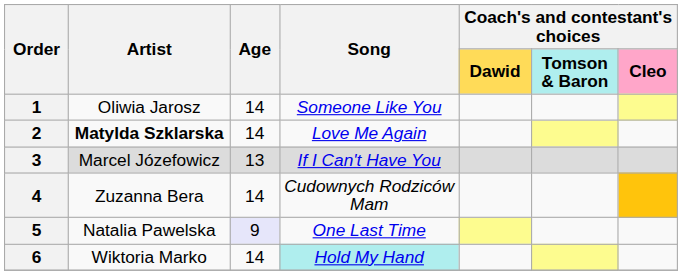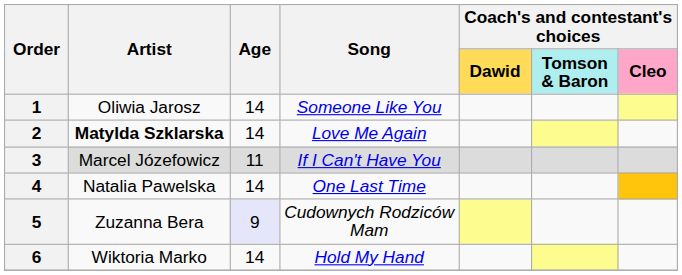 <table class="wikitable" style="text-align:center; line-height:17px; width:100%;">
 <tr>
 <th scope="col" rowspan="2" style="width:04%;">Order</th>
 <th scope="col" rowspan="2" style="width:18%;">Artist</th>
 <th scope="col" rowspan="2" style="width:04%;">Age</th>
 <th scope="col" rowspan="2" style="width:20%;">Song</th>
 <th colspan="3">Coach's and contestant's choices</th>
 </tr>
 <tr>
 <th style="width:06%; background:#ffdb58;">Dawid</th>
 <th style="width:06%; background:#afeeee;">Tomson & Baron</th>
 <th style="width:06%; background:#FFA6C9;">Cleo</th>
 </tr>
 <tr>
 <th>1</th>
 <td>Oliwia Jarosz</td>
 <td>14</td>
 <td><em><a href='#'>Someone Like You</a></em></td>
 <td></td>
 <td></td>
 <td style="background:#fdfc8f;"></td>
 </tr>
 <tr>
 <th>2</th>
 <td><strong>Matylda Szklarska</strong></td>
 <td>14</td>
 <td><em><a href='#'>Love Me Again</a></em></td>
 <td></td>
 <td style="background:#fdfc8f;"></td>
 <td></td>
 </tr>
 <tr style="background:#DCDCDC;">
 <th>3</th>
 <td>Marcel Józefowicz</td>
-<td>13</td>
+<td>11</td>
 <td><em><a href='#'>If I Can't Have You</a></em></td>
 <td></td>
 <td></td>
 <td></td>
 </tr>
 <tr>
 <th>4</th>
-<td>Zuzanna Bera</td>
+<td>Natalia Pawelska</td>
 <td>14</td>
-<td><em>Cudownych Rodziców Mam</em></td>
+<td><em><a href='#'>One Last Time</a></em></td>
 <td></td>
 <td></td>
 <td style="background:#FFC40C;"></td>
 </tr>
 <tr>
 <th>5</th>
-<td>Natalia Pawelska</td>
+<td>Zuzanna Bera</td>
 <td style="background: lavender;">9</td>
-<td><em><a href='#'>One Last Time</a></em></td>
+<td><em>Cudownych Rodziców Mam</em></td>
 <td style="background:#fdfc8f;"></td>
 <td></td>
 <td></td>
 </tr>
 <tr>
 <th>6</th>
 <td>Wiktoria Marko</td>
 <td>14</td>
-<td style="background: paleturquoise;"><em><a href='#'>Hold My Hand</a></em></td>
+<td><em><a href='#'>Hold My Hand</a></em></td>
 <td></td>
 <td style="background:#fdfc8f;"></td>
 <td></td>
 </tr>
 <tr>
 </tr>
 </table>
